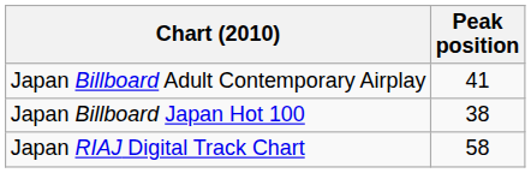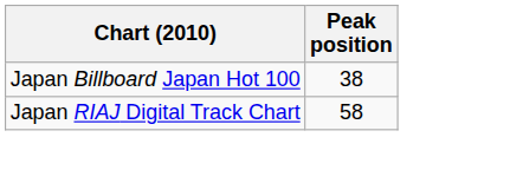 <table class="wikitable sortable">
 <tr>
 <th>Chart (2010)</th>
 <th>Peak<br>position</th>
-</tr>
-<tr>
-<td>Japan <em><a href='#'>Billboard</a></em> Adult Contemporary Airplay</td>
-<td align="center">41</td>
 </tr>
 <tr>
 <td>Japan <em>Billboard</em> <a href='#'>Japan Hot 100</a></td>
 <td align="center">38</td>
 </tr>
 <tr>
 <td>Japan <a href='#'><em>RIAJ</em> Digital Track Chart</a></td>
 <td align="center">58</td>
 </tr>
 </table>
